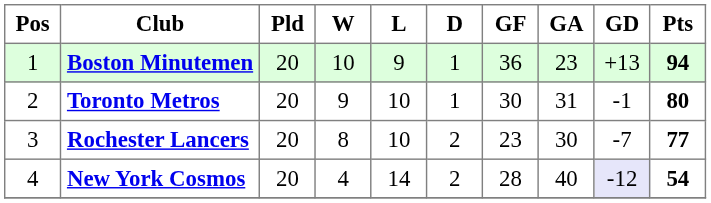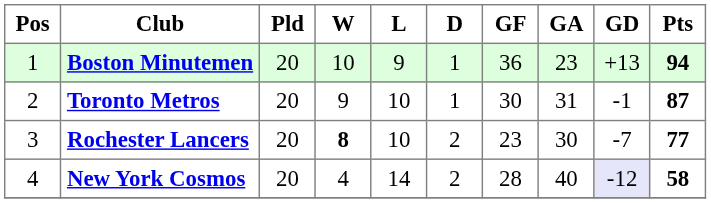 <table class="toccolours" border="1" cellpadding="4" cellspacing="0" style="text-align:center; border-collapse: collapse; margin:0;">
 <tr>
 <th width=30>Pos</th>
 <th>Club</th>
 <th width=30>Pld</th>
 <th width=30>W</th>
 <th width=30>L</th>
 <th width=30>D</th>
 <th width=30>GF</th>
 <th width=30>GA</th>
 <th width=30>GD</th>
 <th width=30>Pts</th>
 </tr>
 <tr bgcolor="#ddffdd">
 <td>1</td>
 <td align=left><strong><a href='#'>Boston Minutemen</a></strong></td>
 <td>20</td>
 <td>10</td>
 <td>9</td>
 <td>1</td>
 <td>36</td>
 <td>23</td>
 <td>+13</td>
 <td><strong>94</strong></td>
 </tr>
 <tr>
 <td>2</td>
 <td align=left><strong><a href='#'>Toronto Metros</a></strong></td>
 <td>20</td>
 <td>9</td>
 <td>10</td>
 <td>1</td>
 <td>30</td>
 <td>31</td>
 <td>-1</td>
-<td><strong>80</strong></td>
+<td><strong>87</strong></td>
 </tr>
 <tr>
 <td>3</td>
 <td align=left><strong><a href='#'>Rochester Lancers</a></strong></td>
 <td>20</td>
-<td>8</td>
+<td><strong>8</strong></td>
 <td>10</td>
 <td>2</td>
 <td>23</td>
 <td>30</td>
 <td>-7</td>
 <td><strong>77</strong></td>
 </tr>
 <tr>
 <td>4</td>
 <td align=left><strong><a href='#'>New York Cosmos</a></strong></td>
 <td>20</td>
 <td>4</td>
 <td>14</td>
 <td>2</td>
 <td>28</td>
 <td>40</td>
 <td style="background: lavender;">-12</td>
-<td><strong>54</strong></td>
+<td><strong>58</strong></td>
 </tr>
 <tr>
 </tr>
 </table>
